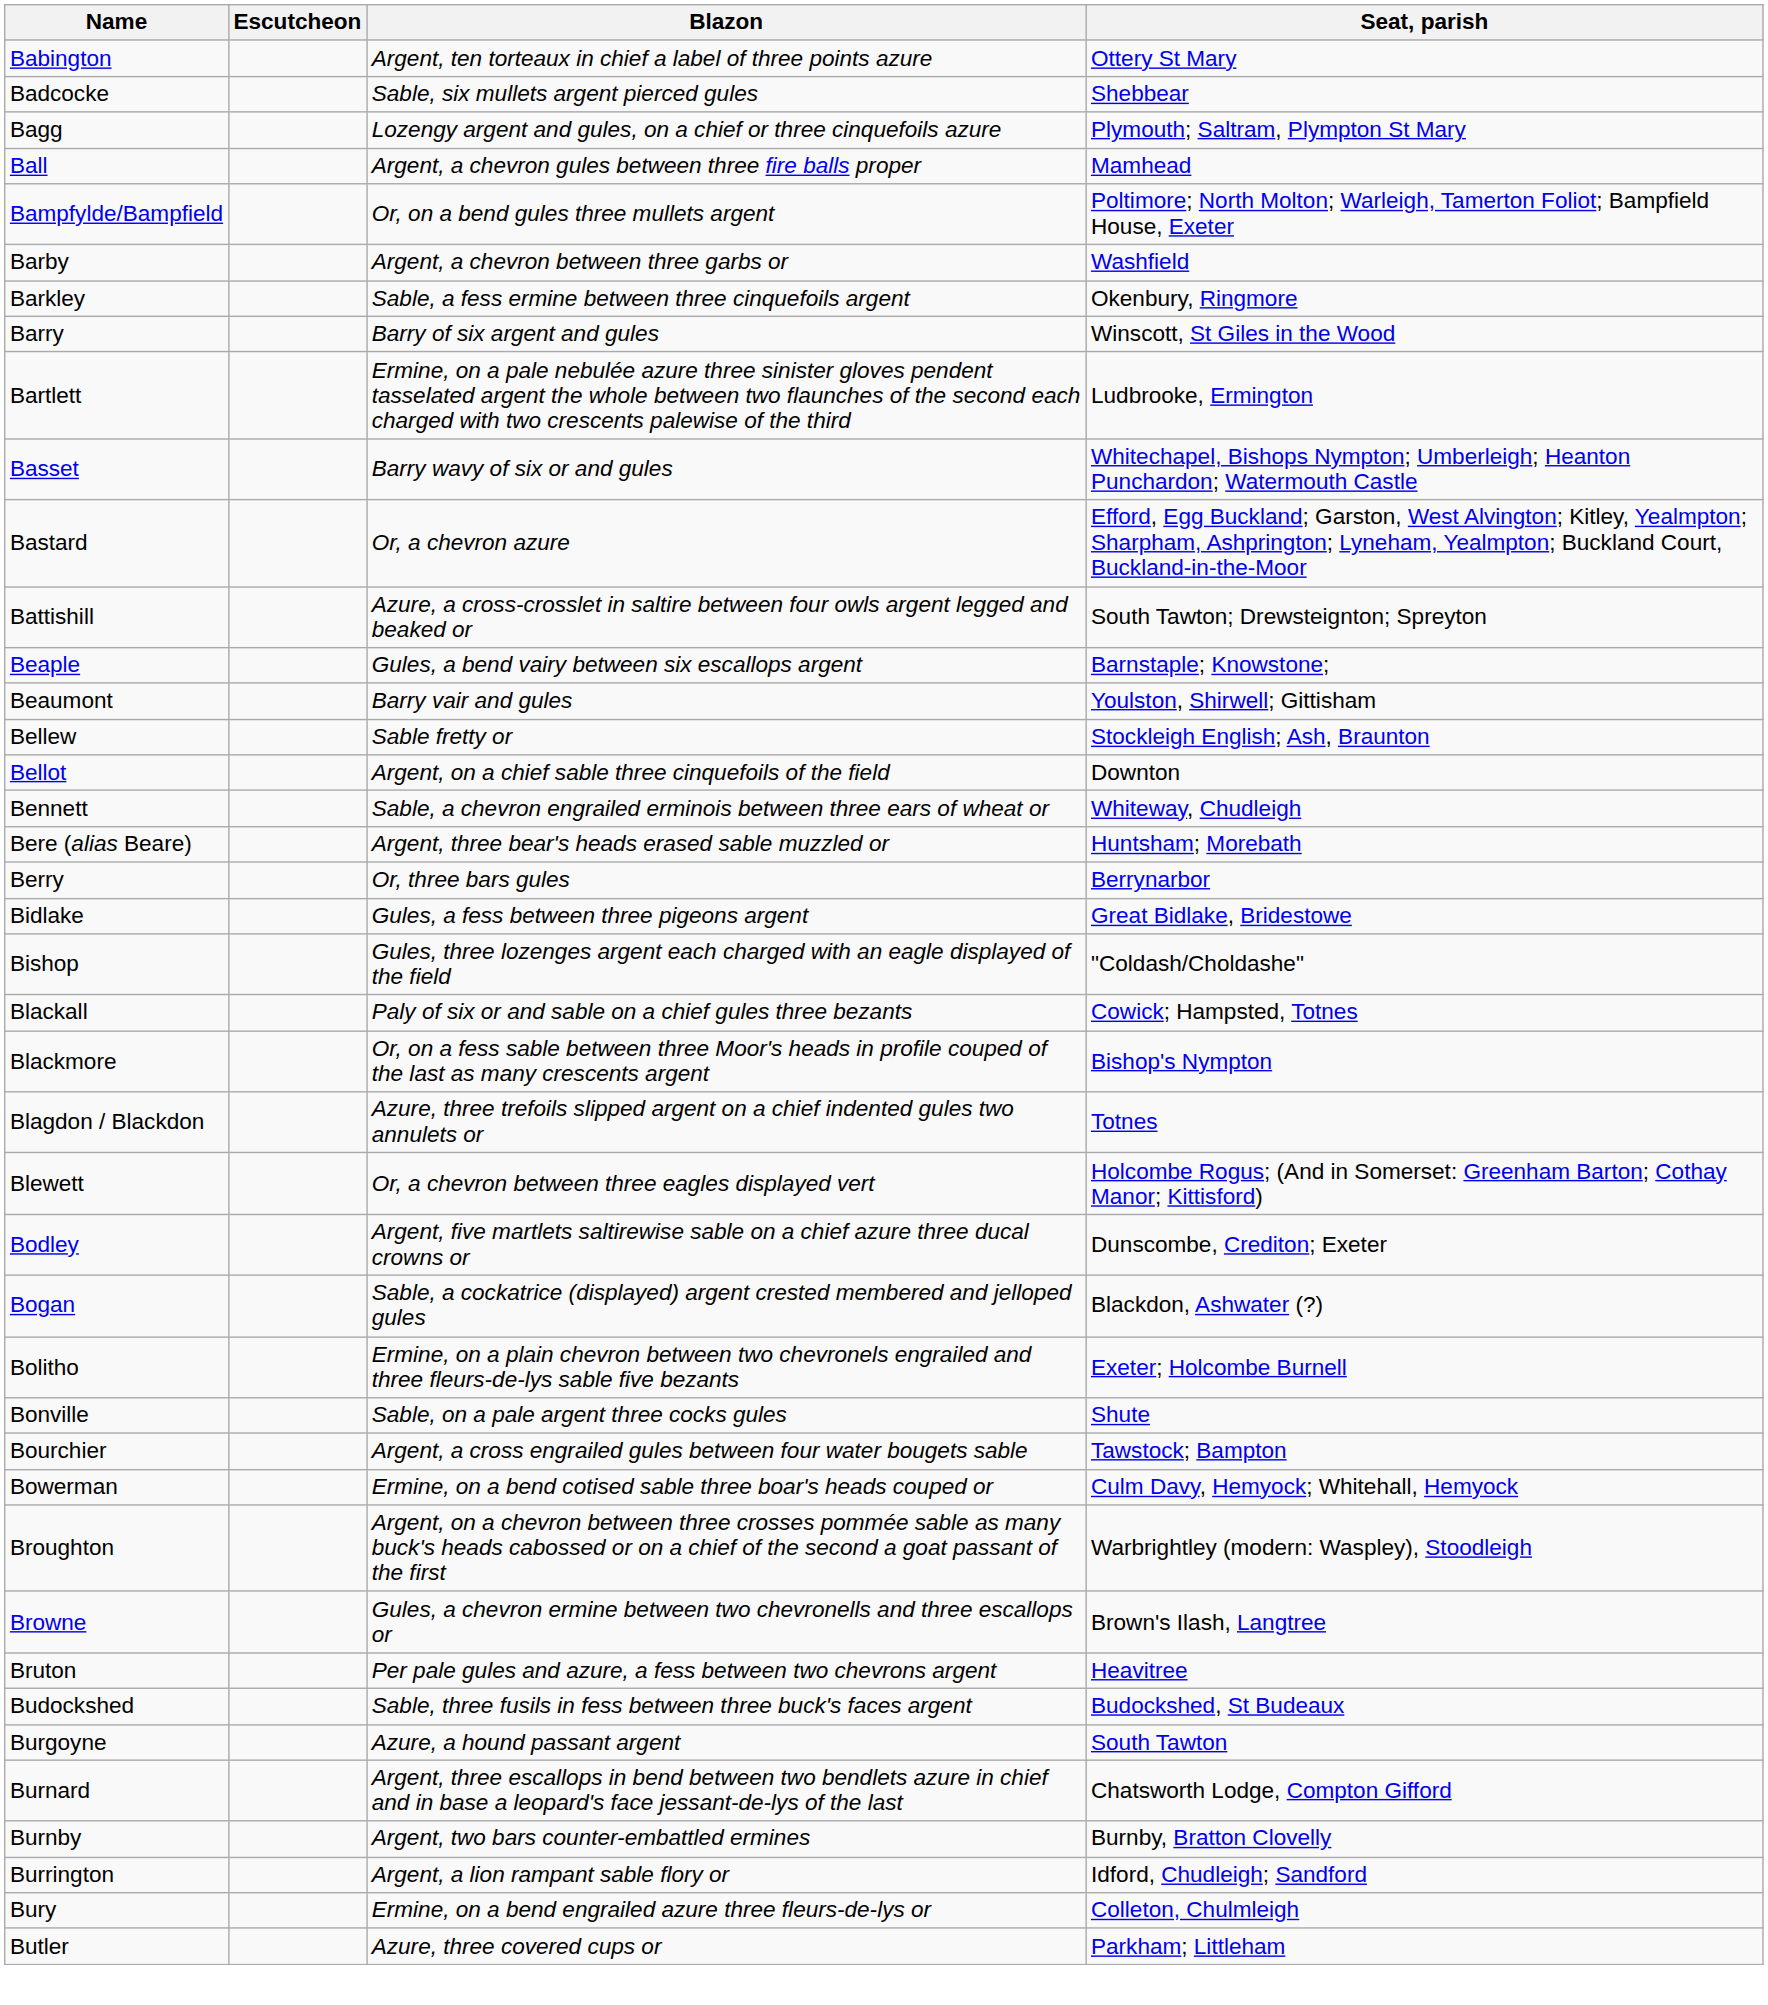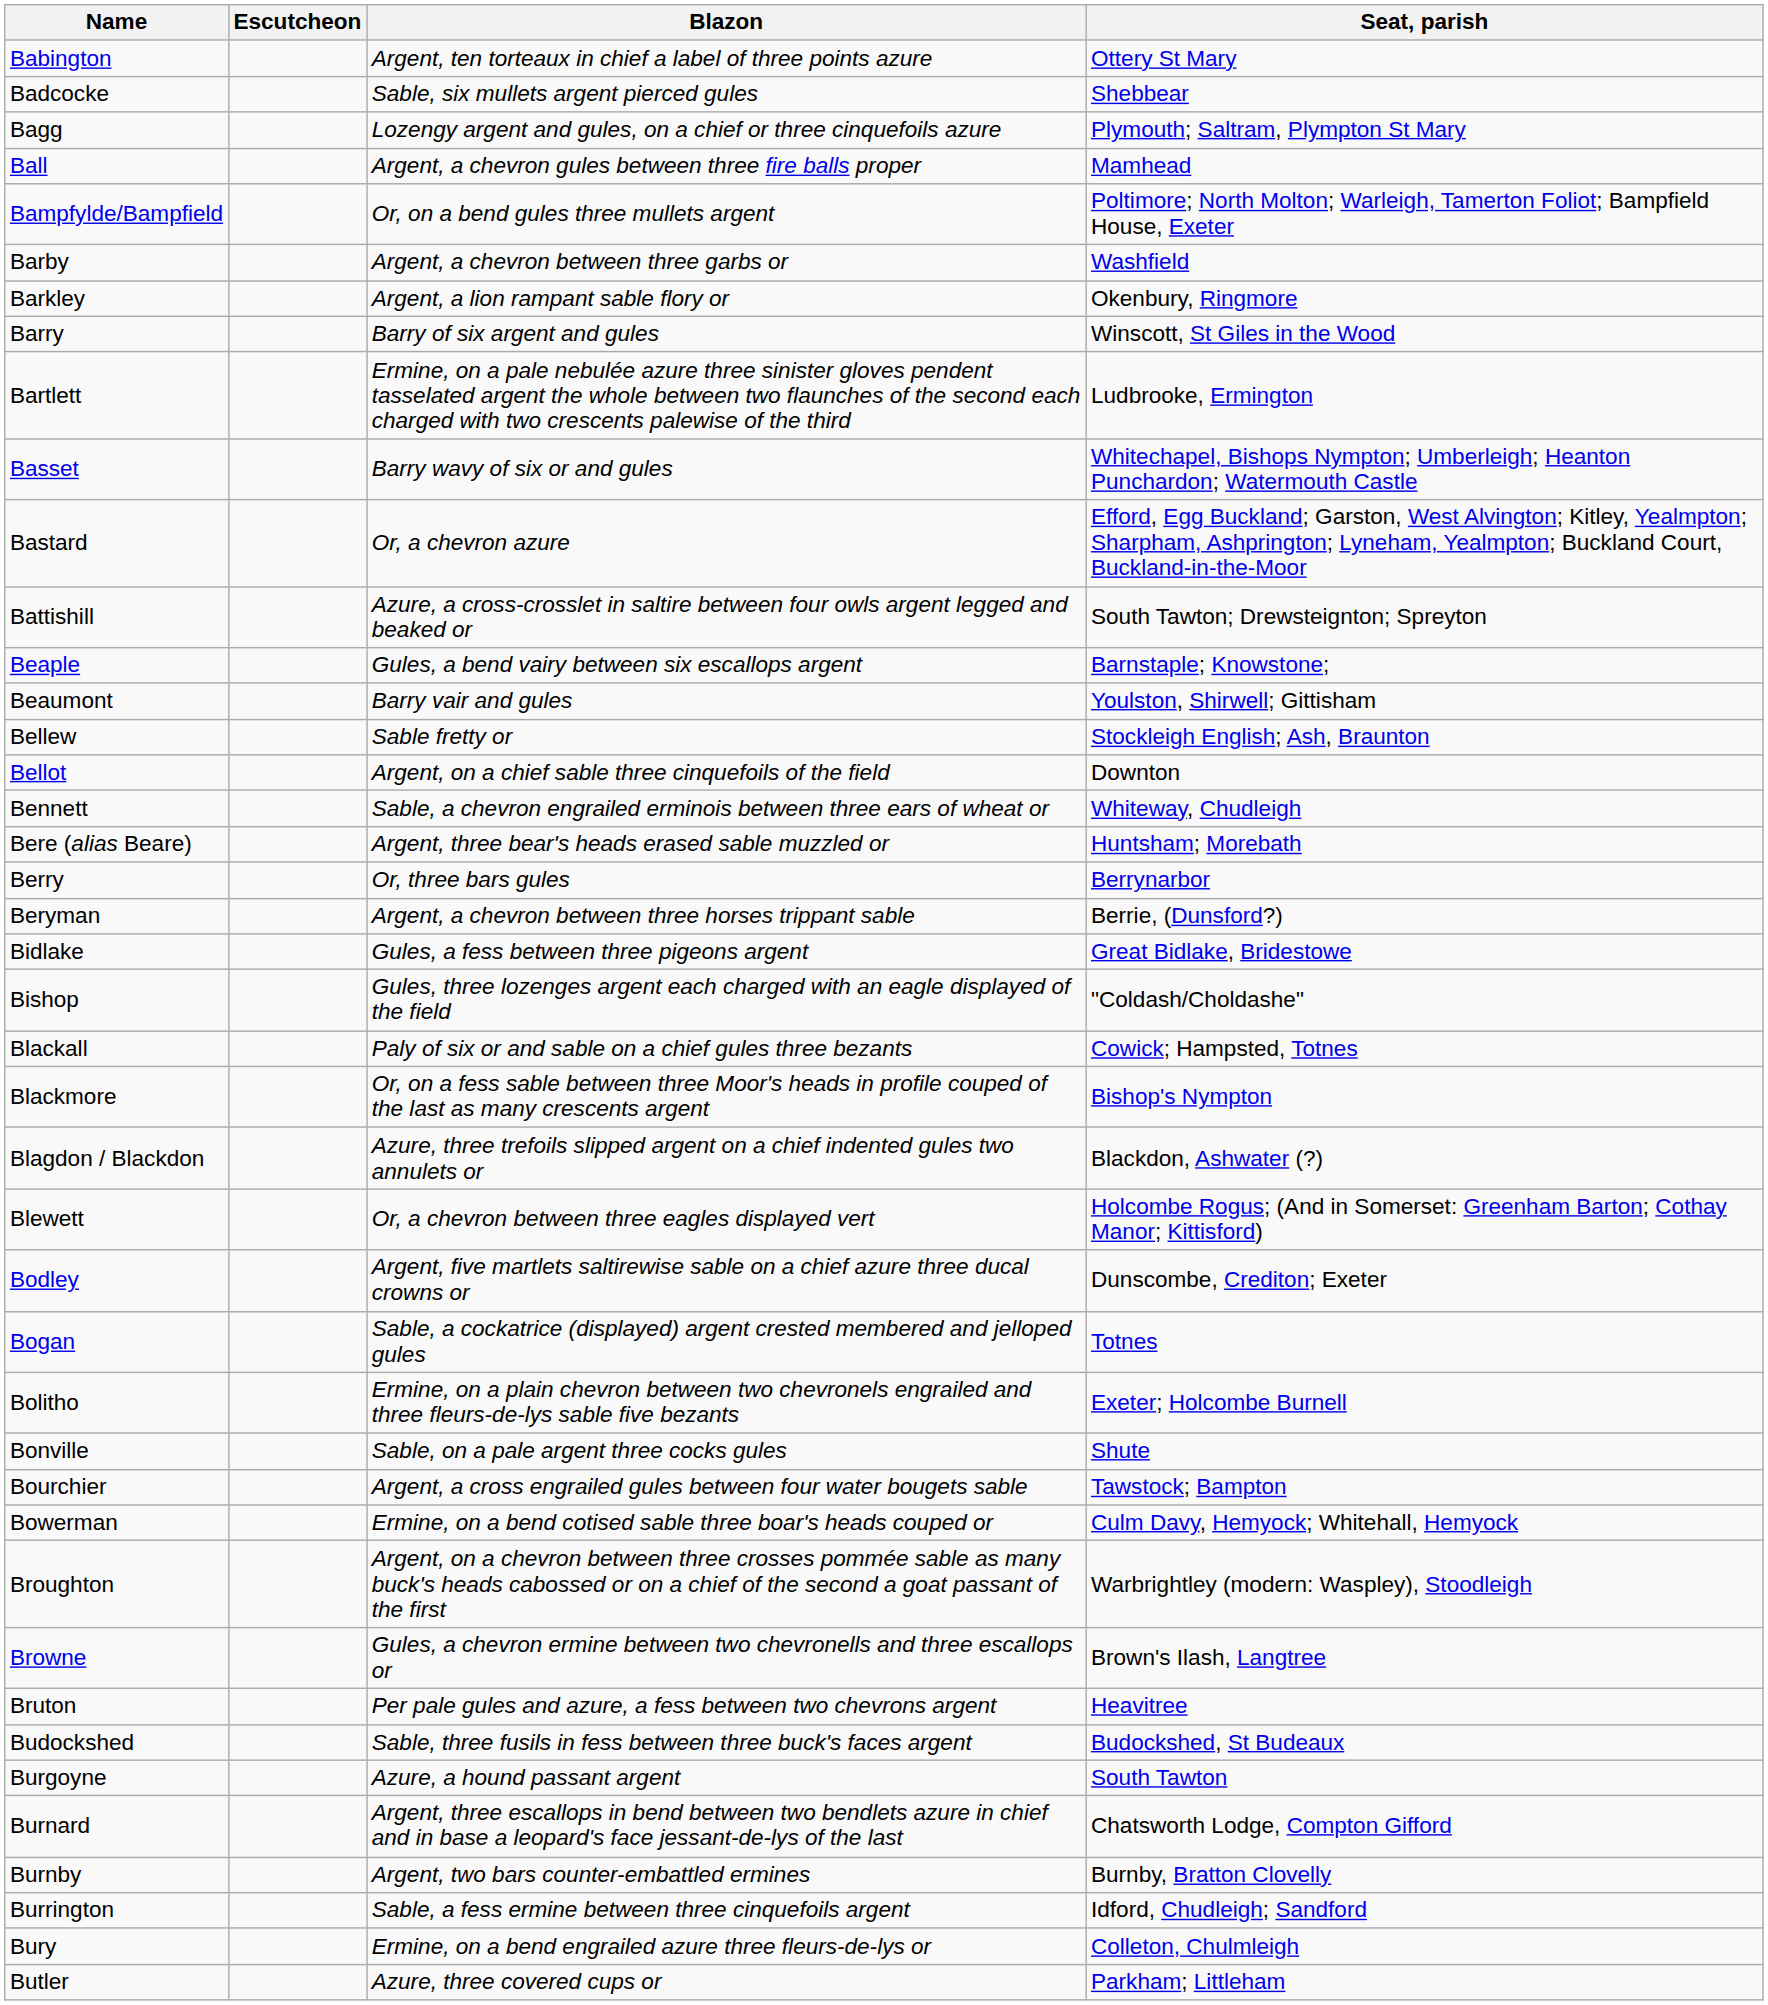 <table class="wikitable">
 <tr>
 <th>Name</th>
 <th>Escutcheon</th>
 <th>Blazon</th>
 <th>Seat, parish</th>
 </tr>
 <tr>
 <td><a href='#'>Babington</a></td>
 <td></td>
 <td><em>Argent, ten torteaux in chief a label of three points azure</em></td>
 <td><a href='#'>Ottery St Mary</a></td>
 </tr>
 <tr>
 <td>Badcocke</td>
 <td></td>
 <td><em>Sable, six mullets argent pierced gules</em></td>
 <td><a href='#'>Shebbear</a></td>
 </tr>
 <tr>
 <td>Bagg</td>
 <td></td>
 <td><em>Lozengy argent and gules, on a chief or three cinquefoils azure</em></td>
 <td><a href='#'>Plymouth</a>; <a href='#'>Saltram</a>, <a href='#'>Plympton St Mary</a></td>
 </tr>
 <tr>
 <td><a href='#'>Ball</a></td>
 <td></td>
 <td><em>Argent, a chevron gules between three <a href='#'>fire balls</a> proper</em></td>
 <td><a href='#'>Mamhead</a></td>
 </tr>
 <tr>
 <td><a href='#'>Bampfylde/Bampfield</a></td>
 <td></td>
 <td><em>Or, on a bend gules three mullets argent</em></td>
 <td><a href='#'>Poltimore</a>; <a href='#'>North Molton</a>; <a href='#'>Warleigh, Tamerton Foliot</a>; Bampfield House, <a href='#'>Exeter</a></td>
 </tr>
 <tr>
 <td>Barby</td>
 <td></td>
 <td><em> Argent, a chevron between three garbs or</em></td>
 <td><a href='#'>Washfield</a></td>
 </tr>
 <tr>
 <td>Barkley</td>
 <td></td>
-<td><em>Sable, a fess ermine between three cinquefoils argent</em></td>
+<td><em>Argent, a lion rampant sable flory or</em></td>
 <td>Okenbury, <a href='#'>Ringmore</a></td>
 </tr>
 <tr>
 <td>Barry</td>
 <td></td>
 <td><em>Barry of six argent and gules</em></td>
 <td>Winscott, <a href='#'>St Giles in the Wood</a></td>
 </tr>
 <tr>
 <td>Bartlett</td>
 <td></td>
 <td><em>Ermine, on a pale nebulée azure three sinister gloves pendent tasselated argent the whole between two flaunches of the second each charged with two crescents palewise of the third</em></td>
 <td>Ludbrooke, <a href='#'>Ermington</a></td>
 </tr>
 <tr>
 <td><a href='#'>Basset</a></td>
 <td></td>
 <td><em>Barry wavy of six or and gules</em></td>
 <td><a href='#'>Whitechapel, Bishops Nympton</a>; <a href='#'>Umberleigh</a>; <a href='#'>Heanton Punchardon</a>; <a href='#'>Watermouth Castle</a></td>
 </tr>
 <tr>
 <td>Bastard</td>
 <td></td>
 <td><em>Or, a chevron azure</em></td>
 <td><a href='#'>Efford</a>, <a href='#'>Egg Buckland</a>; Garston, <a href='#'>West Alvington</a>; Kitley, <a href='#'>Yealmpton</a>; <a href='#'>Sharpham, Ashprington</a>; <a href='#'>Lyneham, Yealmpton</a>; Buckland Court, <a href='#'>Buckland-in-the-Moor</a></td>
 </tr>
 <tr>
 <td>Battishill</td>
 <td></td>
 <td><em>Azure, a cross-crosslet in saltire between four owls argent legged and beaked or</em></td>
 <td>South Tawton; Drewsteignton; Spreyton</td>
 </tr>
 <tr>
 <td><a href='#'>Beaple</a></td>
 <td></td>
 <td><em>Gules, a bend vairy between six escallops argent</em></td>
 <td><a href='#'>Barnstaple</a>; <a href='#'>Knowstone</a>;</td>
 </tr>
 <tr>
 <td>Beaumont</td>
 <td></td>
 <td><em>Barry vair and gules</em></td>
 <td><a href='#'>Youlston</a>, <a href='#'>Shirwell</a>; Gittisham</td>
 </tr>
 <tr>
 <td>Bellew</td>
 <td></td>
 <td><em>Sable fretty or</em></td>
 <td><a href='#'>Stockleigh English</a>; <a href='#'>Ash</a>, <a href='#'>Braunton</a></td>
 </tr>
 <tr>
 <td><a href='#'>Bellot</a></td>
 <td></td>
 <td><em>Argent, on a chief sable three cinquefoils of the field</em></td>
 <td>Downton</td>
 </tr>
 <tr>
 <td>Bennett</td>
 <td></td>
 <td><em>Sable, a chevron engrailed erminois between three ears of wheat or</em></td>
 <td><a href='#'>Whiteway</a>, <a href='#'>Chudleigh</a></td>
 </tr>
 <tr>
 <td>Bere (<em>alias</em> Beare)</td>
 <td></td>
 <td><em>Argent, three bear's heads erased sable muzzled or</em></td>
 <td><a href='#'>Huntsham</a>; <a href='#'>Morebath</a></td>
 </tr>
 <tr>
 <td>Berry</td>
 <td></td>
 <td><em>Or, three bars gules</em></td>
 <td><a href='#'>Berrynarbor</a></td>
 </tr>
 <tr>
+<td>Beryman</td>
+<td></td>
+<td><em>Argent, a chevron between three horses trippant sable</em></td>
+<td>Berrie, (<a href='#'>Dunsford</a>?)</td>
+</tr>
+<tr>
 <td>Bidlake</td>
 <td></td>
 <td><em>Gules, a fess between three pigeons argent</em></td>
 <td><a href='#'>Great Bidlake</a>, <a href='#'>Bridestowe</a></td>
 </tr>
 <tr>
 <td>Bishop</td>
 <td></td>
 <td><em>Gules, three lozenges argent each charged with an eagle displayed of the field</em></td>
 <td>"Coldash/Choldashe"</td>
 </tr>
 <tr>
 <td>Blackall</td>
 <td></td>
 <td><em>Paly of six or and sable on a chief gules three bezants</em></td>
 <td><a href='#'>Cowick</a>; Hampsted, <a href='#'>Totnes</a></td>
 </tr>
 <tr>
 <td>Blackmore</td>
 <td></td>
 <td><em>Or, on a fess sable between three Moor's heads in profile couped of the last as many crescents argent</em></td>
 <td><a href='#'>Bishop's Nympton</a></td>
 </tr>
 <tr>
 <td>Blagdon / Blackdon</td>
 <td></td>
 <td><em>Azure, three trefoils slipped argent on a chief indented gules two annulets or</em></td>
-<td><a href='#'>Totnes</a></td>
+<td>Blackdon, <a href='#'>Ashwater</a> (?)</td>
 </tr>
 <tr>
 <td>Blewett</td>
 <td></td>
 <td><em>Or, a chevron between three eagles displayed vert</em></td>
 <td><a href='#'>Holcombe Rogus</a>; (And in Somerset: <a href='#'>Greenham Barton</a>; <a href='#'>Cothay Manor</a>; <a href='#'>Kittisford</a>)</td>
 </tr>
 <tr>
 <td><a href='#'>Bodley</a></td>
 <td></td>
 <td><em>Argent, five martlets saltirewise sable on a chief azure three ducal crowns or</em></td>
 <td>Dunscombe, <a href='#'>Crediton</a>; Exeter</td>
 </tr>
 <tr>
 <td><a href='#'>Bogan</a></td>
 <td></td>
 <td><em>Sable, a cockatrice (displayed) argent crested membered and jelloped gules</em></td>
-<td>Blackdon, <a href='#'>Ashwater</a> (?)</td>
+<td><a href='#'>Totnes</a></td>
 </tr>
 <tr>
 <td>Bolitho</td>
 <td></td>
 <td><em>Ermine, on a plain chevron between two chevronels engrailed and three fleurs-de-lys sable five bezants</em></td>
 <td><a href='#'>Exeter</a>; <a href='#'>Holcombe Burnell</a></td>
 </tr>
 <tr>
 <td>Bonville</td>
 <td></td>
 <td><em>Sable, on a pale argent three cocks gules</em></td>
 <td><a href='#'>Shute</a></td>
 </tr>
 <tr>
 <td>Bourchier</td>
 <td></td>
 <td><em>Argent, a cross engrailed gules between four water bougets sable</em></td>
 <td><a href='#'>Tawstock</a>; <a href='#'>Bampton</a></td>
 </tr>
 <tr>
 <td>Bowerman</td>
 <td></td>
 <td><em>Ermine, on a bend cotised sable three boar's heads couped or</em></td>
 <td><a href='#'>Culm Davy</a>, <a href='#'>Hemyock</a>; Whitehall, <a href='#'>Hemyock</a></td>
 </tr>
 <tr>
 <td>Broughton</td>
 <td></td>
 <td><em>Argent, on a chevron between three crosses pommée sable as many buck's heads cabossed or on a chief of the second a goat passant of the first</em></td>
 <td>Warbrightley (modern: Waspley), <a href='#'>Stoodleigh</a></td>
 </tr>
 <tr>
 <td><a href='#'>Browne</a></td>
 <td></td>
 <td><em>Gules, a chevron ermine between two chevronells and three escallops or</em></td>
 <td>Brown's Ilash, <a href='#'>Langtree</a></td>
 </tr>
 <tr>
 <td>Bruton</td>
 <td></td>
 <td><em>Per pale gules and azure, a fess between two chevrons argent</em></td>
 <td><a href='#'>Heavitree</a></td>
 </tr>
 <tr>
 <td>Budockshed</td>
 <td></td>
 <td><em>Sable, three fusils in fess between three buck's faces argent</em></td>
 <td><a href='#'>Budockshed</a>, <a href='#'>St Budeaux</a></td>
 </tr>
 <tr>
 <td>Burgoyne</td>
 <td></td>
 <td><em>Azure, a hound passant argent</em></td>
 <td><a href='#'>South Tawton</a></td>
 </tr>
 <tr>
 <td>Burnard</td>
 <td></td>
 <td><em>Argent, three escallops in bend between two bendlets azure in chief and in base a leopard's face jessant-de-lys of the last</em></td>
 <td>Chatsworth Lodge, <a href='#'>Compton Gifford</a></td>
 </tr>
 <tr>
 <td>Burnby</td>
 <td></td>
 <td><em>Argent, two bars counter-embattled ermines</em></td>
 <td>Burnby, <a href='#'>Bratton Clovelly</a></td>
 </tr>
 <tr>
 <td>Burrington</td>
 <td></td>
-<td><em>Argent, a lion rampant sable flory or</em></td>
+<td><em>Sable, a fess ermine between three cinquefoils argent</em></td>
 <td>Idford, <a href='#'>Chudleigh</a>; <a href='#'>Sandford</a></td>
 </tr>
 <tr>
 <td>Bury</td>
 <td></td>
 <td><em>Ermine, on a bend engrailed azure three fleurs-de-lys or</em></td>
 <td><a href='#'>Colleton, Chulmleigh</a></td>
 </tr>
 <tr>
 <td>Butler</td>
 <td></td>
 <td><em>Azure, three covered cups or</em></td>
 <td><a href='#'>Parkham</a>; <a href='#'>Littleham</a></td>
 </tr>
 </table>
